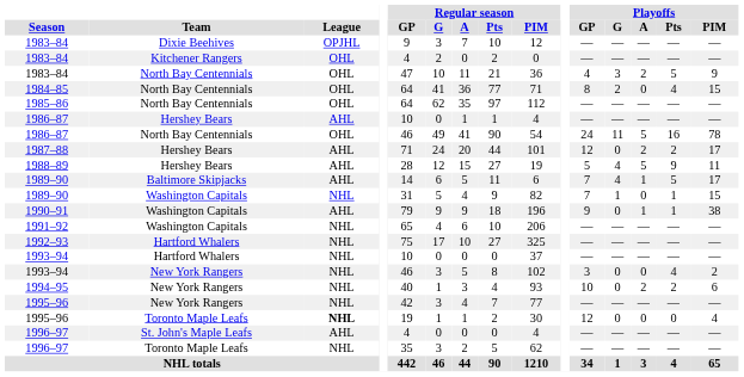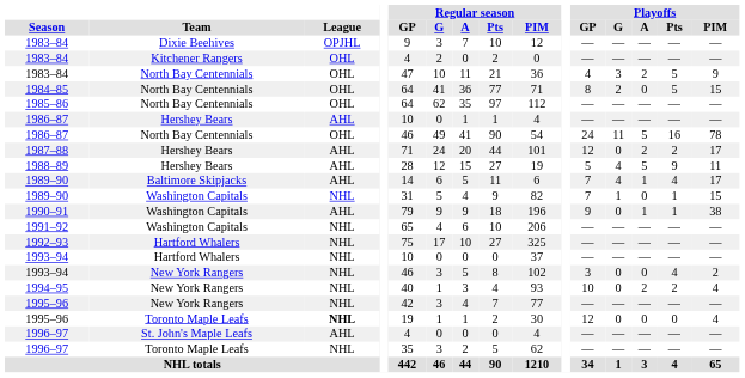 <table border="0" cellpadding="1" cellspacing="0" style="text-align:center; width:60em;">
 <tr style="background:#e0e0e0;">
 <th colspan="3"  bgcolor="#ffffff"> </th>
 <th rowspan="99" bgcolor="#ffffff"> </th>
 <th colspan="5"><a href='#'>Regular season</a></th>
 <th rowspan="99" bgcolor="#ffffff"> </th>
 <th colspan="5"><a href='#'>Playoffs</a></th>
 </tr>
 <tr style="background:#e0e0e0;">
 <th><a href='#'>Season</a></th>
 <th>Team</th>
 <th>League</th>
 <th>GP</th>
 <th><a href='#'>G</a></th>
 <th><a href='#'>A</a></th>
 <th><a href='#'>Pts</a></th>
 <th><a href='#'>PIM</a></th>
 <th>GP</th>
 <th>G</th>
 <th>A</th>
 <th>Pts</th>
 <th>PIM</th>
 </tr>
 <tr>
 <td><a href='#'>1983–84</a></td>
 <td><a href='#'>Dixie Beehives</a></td>
 <td><a href='#'>OPJHL</a></td>
 <td>9</td>
 <td>3</td>
 <td>7</td>
 <td>10</td>
 <td>12</td>
 <td>—</td>
 <td>—</td>
 <td>—</td>
 <td>—</td>
 <td>—</td>
 </tr>
 <tr style="background:#f0f0f0;">
 <td><a href='#'>1983–84</a></td>
 <td><a href='#'>Kitchener Rangers</a></td>
 <td><a href='#'>OHL</a></td>
 <td>4</td>
 <td>2</td>
 <td>0</td>
 <td>2</td>
 <td>0</td>
 <td>—</td>
 <td>—</td>
 <td>—</td>
 <td>—</td>
 <td>—</td>
 </tr>
 <tr>
 <td>1983–84</td>
 <td><a href='#'>North Bay Centennials</a></td>
 <td>OHL</td>
 <td>47</td>
 <td>10</td>
 <td>11</td>
 <td>21</td>
 <td>36</td>
 <td>4</td>
 <td>3</td>
 <td>2</td>
 <td>5</td>
 <td>9</td>
 </tr>
 <tr style="background:#f0f0f0;">
 <td><a href='#'>1984–85</a></td>
 <td>North Bay Centennials</td>
 <td>OHL</td>
 <td>64</td>
 <td>41</td>
 <td>36</td>
 <td>77</td>
 <td>71</td>
 <td>8</td>
 <td>2</td>
 <td>0</td>
-<td>4</td>
+<td>5</td>
 <td>15</td>
 </tr>
 <tr>
 <td><a href='#'>1985–86</a></td>
 <td>North Bay Centennials</td>
 <td>OHL</td>
 <td>64</td>
 <td>62</td>
 <td>35</td>
 <td>97</td>
 <td>112</td>
 <td>—</td>
 <td>—</td>
 <td>—</td>
 <td>—</td>
 <td>—</td>
 </tr>
 <tr style="background:#f0f0f0;">
 <td><a href='#'>1986–87</a></td>
 <td><a href='#'>Hershey Bears</a></td>
 <td><a href='#'>AHL</a></td>
 <td>10</td>
 <td>0</td>
 <td>1</td>
 <td>1</td>
 <td>4</td>
 <td>—</td>
 <td>—</td>
 <td>—</td>
 <td>—</td>
 <td>—</td>
 </tr>
 <tr>
 <td><a href='#'>1986–87</a></td>
 <td>North Bay Centennials</td>
 <td>OHL</td>
 <td>46</td>
 <td>49</td>
 <td>41</td>
 <td>90</td>
 <td>54</td>
 <td>24</td>
 <td>11</td>
 <td>5</td>
 <td>16</td>
 <td>78</td>
 </tr>
 <tr style="background:#f0f0f0;">
 <td><a href='#'>1987–88</a></td>
 <td>Hershey Bears</td>
 <td>AHL</td>
 <td>71</td>
 <td>24</td>
 <td>20</td>
 <td>44</td>
 <td>101</td>
 <td>12</td>
 <td>0</td>
 <td>2</td>
 <td>2</td>
 <td>17</td>
 </tr>
 <tr>
 <td><a href='#'>1988–89</a></td>
 <td>Hershey Bears</td>
 <td>AHL</td>
 <td>28</td>
 <td>12</td>
 <td>15</td>
 <td>27</td>
 <td>19</td>
 <td>5</td>
 <td>4</td>
 <td>5</td>
 <td>9</td>
 <td>11</td>
 </tr>
 <tr style="background:#f0f0f0;">
 <td><a href='#'>1989–90</a></td>
 <td><a href='#'>Baltimore Skipjacks</a></td>
 <td>AHL</td>
 <td>14</td>
 <td>6</td>
 <td>5</td>
 <td>11</td>
 <td>6</td>
 <td>7</td>
 <td>4</td>
 <td>1</td>
-<td>5</td>
+<td>4</td>
 <td>17</td>
 </tr>
 <tr>
 <td><a href='#'>1989–90</a></td>
 <td><a href='#'>Washington Capitals</a></td>
 <td><a href='#'>NHL</a></td>
 <td>31</td>
 <td>5</td>
 <td>4</td>
 <td>9</td>
 <td>82</td>
 <td>7</td>
 <td>1</td>
 <td>0</td>
 <td>1</td>
 <td>15</td>
 </tr>
 <tr style="background:#f0f0f0;">
 <td><a href='#'>1990–91</a></td>
 <td>Washington Capitals</td>
 <td>AHL</td>
 <td>79</td>
 <td>9</td>
 <td>9</td>
 <td>18</td>
 <td>196</td>
 <td>9</td>
 <td>0</td>
 <td>1</td>
 <td>1</td>
 <td>38</td>
 </tr>
 <tr>
 <td><a href='#'>1991–92</a></td>
 <td>Washington Capitals</td>
 <td>NHL</td>
 <td>65</td>
 <td>4</td>
 <td>6</td>
 <td>10</td>
 <td>206</td>
 <td>—</td>
 <td>—</td>
 <td>—</td>
 <td>—</td>
 <td>—</td>
 </tr>
 <tr style="background:#f0f0f0;">
 <td><a href='#'>1992–93</a></td>
 <td><a href='#'>Hartford Whalers</a></td>
 <td>NHL</td>
 <td>75</td>
 <td>17</td>
 <td>10</td>
 <td>27</td>
 <td>325</td>
 <td>—</td>
 <td>—</td>
 <td>—</td>
 <td>—</td>
 <td>—</td>
 </tr>
 <tr>
 <td><a href='#'>1993–94</a></td>
 <td>Hartford Whalers</td>
 <td>NHL</td>
 <td>10</td>
 <td>0</td>
 <td>0</td>
 <td>0</td>
 <td>37</td>
 <td>—</td>
 <td>—</td>
 <td>—</td>
 <td>—</td>
 <td>—</td>
 </tr>
 <tr style="background:#f0f0f0;">
 <td>1993–94</td>
 <td><a href='#'>New York Rangers</a></td>
 <td>NHL</td>
 <td>46</td>
 <td>3</td>
 <td>5</td>
 <td>8</td>
 <td>102</td>
 <td>3</td>
 <td>0</td>
 <td>0</td>
 <td>4</td>
 <td>2</td>
 </tr>
 <tr>
 <td><a href='#'>1994–95</a></td>
 <td>New York Rangers</td>
 <td>NHL</td>
 <td>40</td>
 <td>1</td>
 <td>3</td>
 <td>4</td>
 <td>93</td>
 <td>10</td>
 <td>0</td>
 <td>2</td>
 <td>2</td>
-<td>6</td>
+<td>4</td>
 </tr>
 <tr style="background:#f0f0f0;">
 <td><a href='#'>1995–96</a></td>
 <td>New York Rangers</td>
 <td>NHL</td>
 <td>42</td>
 <td>3</td>
 <td>4</td>
 <td>7</td>
 <td>77</td>
 <td>—</td>
 <td>—</td>
 <td>—</td>
 <td>—</td>
 <td>—</td>
 </tr>
 <tr>
 <td>1995–96</td>
 <td><a href='#'>Toronto Maple Leafs</a></td>
 <td><strong>NHL</strong></td>
 <td>19</td>
 <td>1</td>
 <td>1</td>
 <td>2</td>
 <td>30</td>
 <td>12</td>
 <td>0</td>
 <td>0</td>
 <td>0</td>
 <td>4</td>
 </tr>
 <tr style="background:#f0f0f0;">
 <td><a href='#'>1996–97</a></td>
 <td><a href='#'>St. John's Maple Leafs</a></td>
 <td>AHL</td>
 <td>4</td>
 <td>0</td>
 <td>0</td>
 <td>0</td>
 <td>4</td>
 <td>—</td>
 <td>—</td>
 <td>—</td>
 <td>—</td>
 <td>—</td>
 </tr>
 <tr>
 <td><a href='#'>1996–97</a></td>
 <td>Toronto Maple Leafs</td>
 <td>NHL</td>
 <td>35</td>
 <td>3</td>
 <td>2</td>
 <td>5</td>
 <td>62</td>
 <td>—</td>
 <td>—</td>
 <td>—</td>
 <td>—</td>
 <td>—</td>
 </tr>
 <tr style="background:#e0e0e0;">
 <th colspan="3">NHL totals</th>
 <th>442</th>
 <th>46</th>
 <th>44</th>
 <th>90</th>
 <th>1210</th>
 <th>34</th>
 <th>1</th>
 <th>3</th>
 <th>4</th>
 <th>65</th>
 </tr>
 </table>
